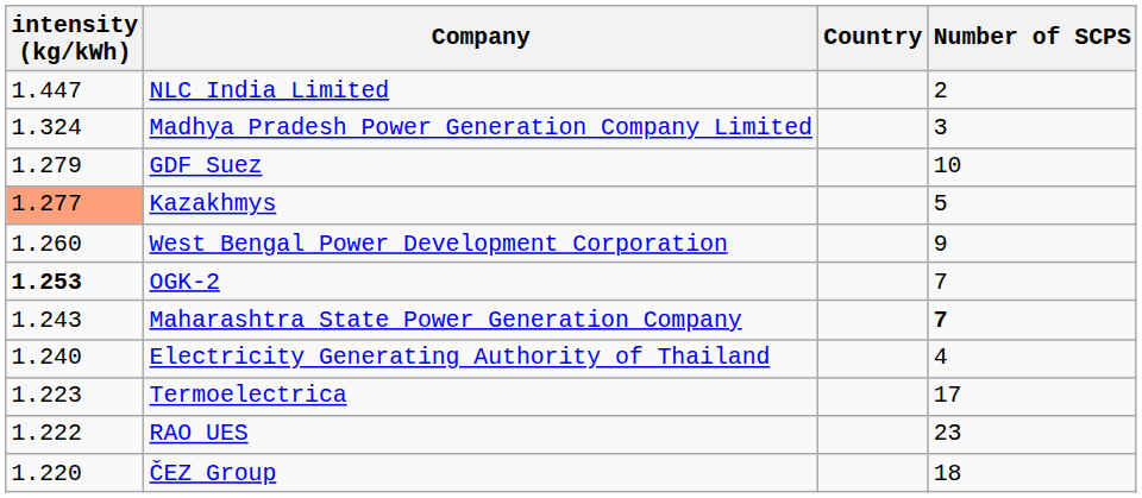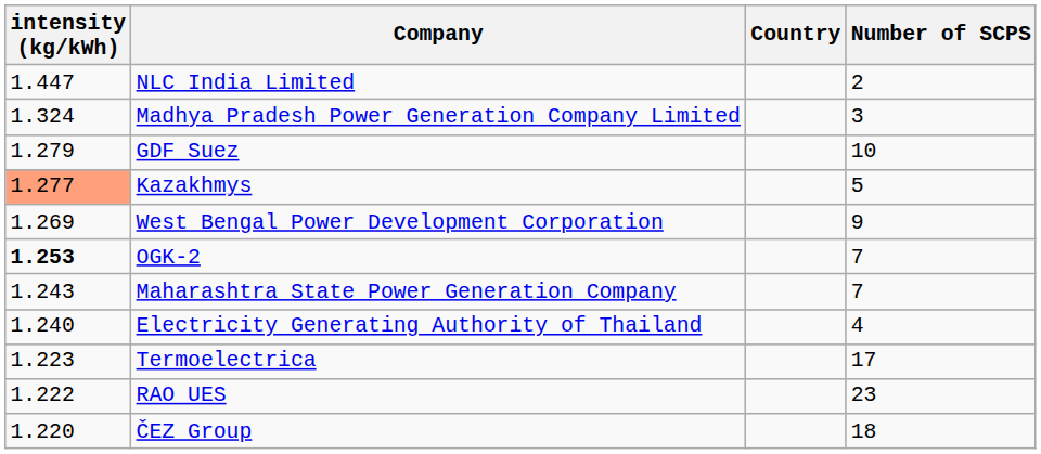 <table class="wikitable sortable">
 <tr>
 <th> intensity<br>(kg/kWh)</th>
 <th>Company</th>
 <th>Country</th>
 <th>Number of SCPS</th>
 </tr>
 <tr>
 <td>1.447</td>
 <td><a href='#'>NLC India Limited</a></td>
 <td></td>
 <td>2</td>
 </tr>
 <tr>
 <td>1.324</td>
 <td><a href='#'>Madhya Pradesh Power Generation Company Limited</a></td>
 <td></td>
 <td>3</td>
 </tr>
 <tr>
 <td>1.279</td>
 <td><a href='#'>GDF Suez</a></td>
 <td></td>
 <td>10</td>
 </tr>
 <tr>
 <td style="background: lightsalmon;">1.277</td>
 <td><a href='#'>Kazakhmys</a></td>
 <td></td>
 <td>5</td>
 </tr>
 <tr>
-<td>1.260</td>
+<td>1.269</td>
 <td><a href='#'>West Bengal Power Development Corporation</a></td>
 <td></td>
 <td>9</td>
 </tr>
 <tr>
 <td><strong>1.253</strong></td>
 <td><a href='#'>OGK-2</a></td>
 <td></td>
 <td>7</td>
 </tr>
 <tr>
 <td>1.243</td>
 <td><a href='#'>Maharashtra State Power Generation Company</a></td>
 <td></td>
-<td><strong>7</strong></td>
+<td>7</td>
 </tr>
 <tr>
 <td>1.240</td>
 <td><a href='#'>Electricity Generating Authority of Thailand</a></td>
 <td></td>
 <td>4</td>
 </tr>
 <tr>
 <td>1.223</td>
 <td><a href='#'>Termoelectrica</a></td>
 <td></td>
 <td>17</td>
 </tr>
 <tr>
 <td>1.222</td>
 <td><a href='#'>RAO UES</a></td>
 <td></td>
 <td>23</td>
 </tr>
 <tr>
 <td>1.220</td>
 <td><a href='#'>ČEZ Group</a></td>
 <td></td>
 <td>18</td>
 </tr>
 </table>
